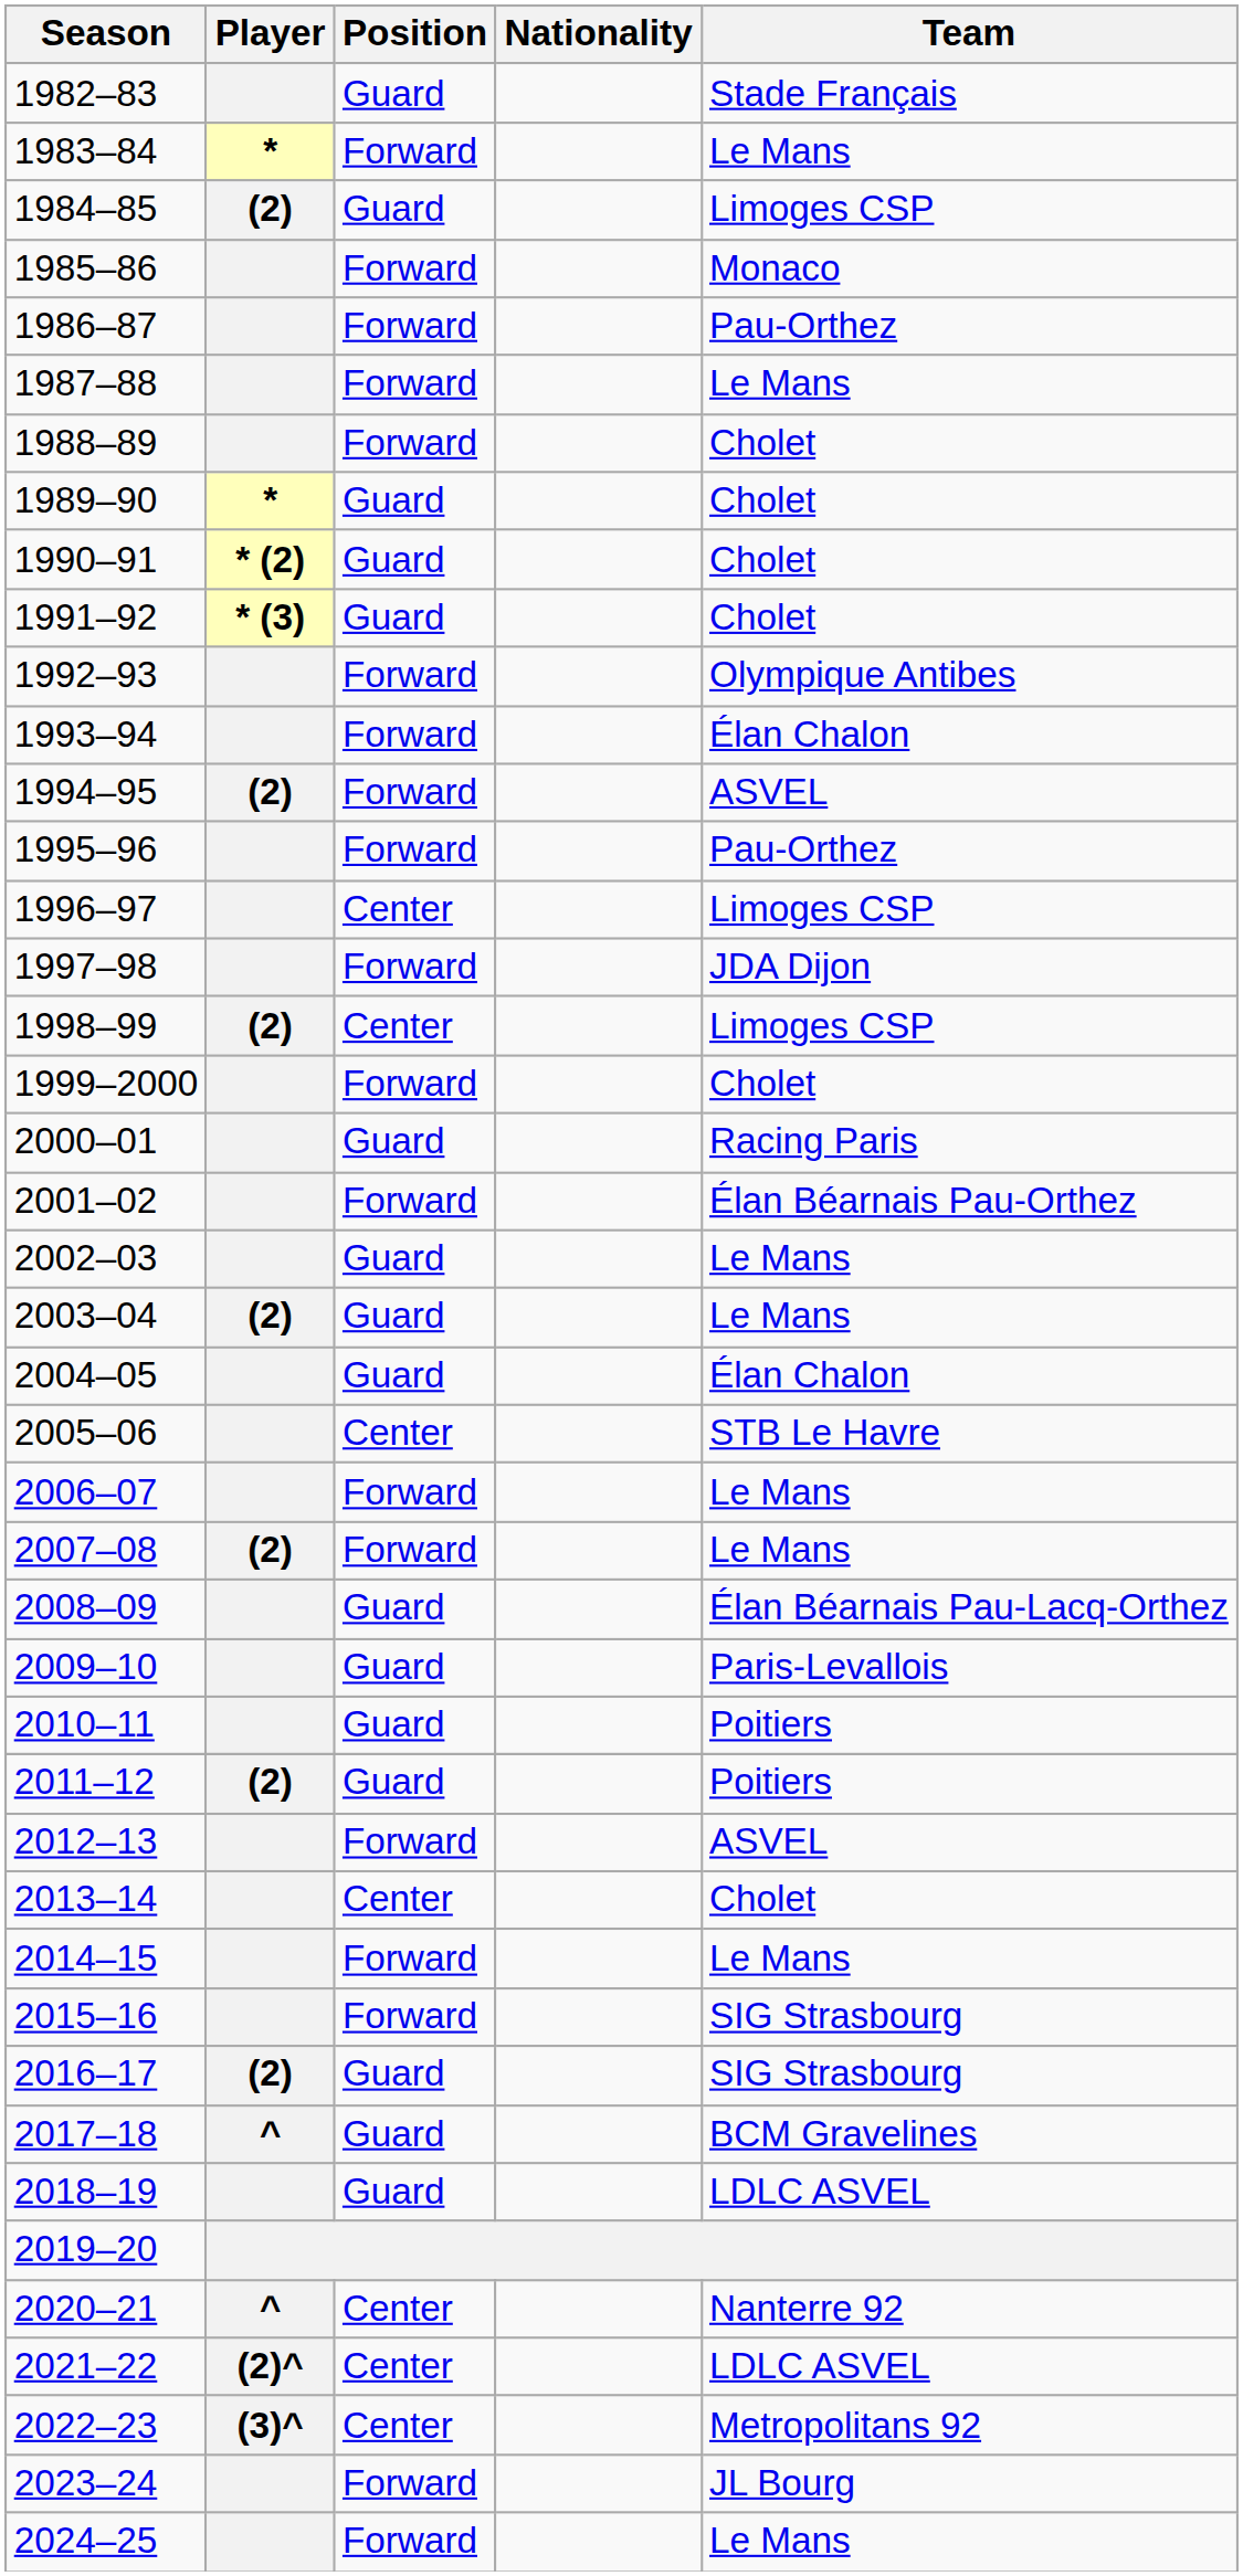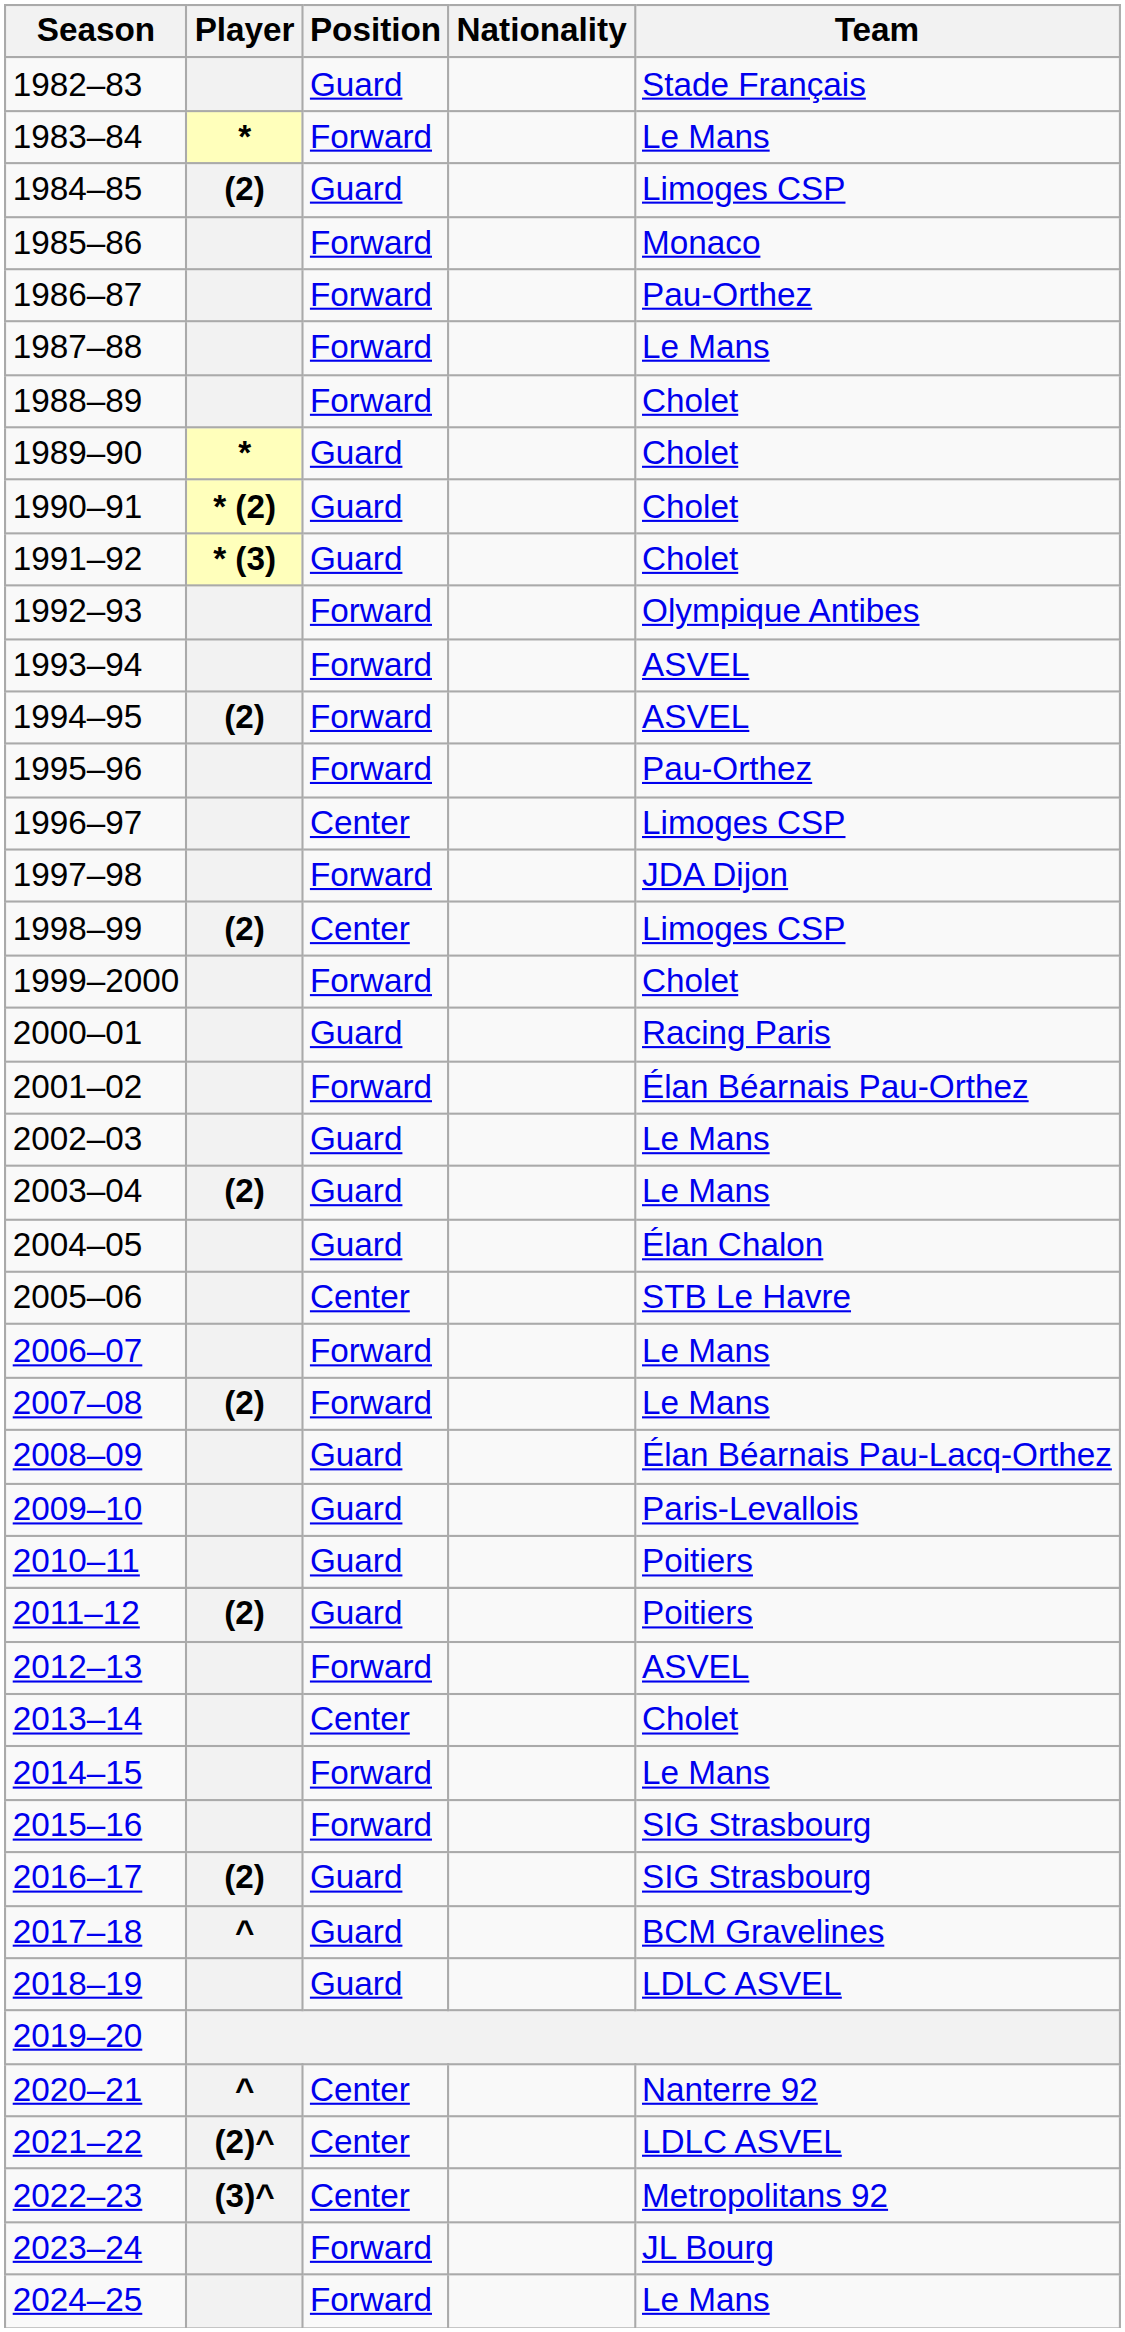 <table class="wikitable plainrowheaders sortable" summary="Season (sortable), Player (sortable), Position (sortable), Nationality (sortable) and Team (sortable)">
 <tr>
 <th scope="col">Season</th>
 <th scope="col">Player</th>
 <th scope="col">Position</th>
 <th scope="col">Nationality</th>
 <th scope="col">Team</th>
 </tr>
 <tr>
 <td>1982–83</td>
 <th scope="row"></th>
 <td><a href='#'>Guard</a></td>
 <td></td>
 <td><a href='#'>Stade Français</a></td>
 </tr>
 <tr>
 <td>1983–84</td>
 <th scope="row" style="background-color:#ffb;">*</th>
 <td><a href='#'>Forward</a></td>
 <td></td>
 <td><a href='#'>Le Mans</a></td>
 </tr>
 <tr>
 <td>1984–85</td>
 <th scope="row"> (2)</th>
 <td><a href='#'>Guard</a></td>
 <td></td>
 <td><a href='#'>Limoges CSP</a></td>
 </tr>
 <tr>
 <td>1985–86</td>
 <th scope="row"></th>
 <td><a href='#'>Forward</a></td>
 <td></td>
 <td><a href='#'>Monaco</a></td>
 </tr>
 <tr>
 <td>1986–87</td>
 <th scope="row"></th>
 <td><a href='#'>Forward</a></td>
 <td></td>
 <td><a href='#'>Pau-Orthez</a></td>
 </tr>
 <tr>
 <td>1987–88</td>
 <th scope="row"></th>
 <td><a href='#'>Forward</a></td>
 <td></td>
 <td><a href='#'>Le Mans</a></td>
 </tr>
 <tr>
 <td>1988–89</td>
 <th scope="row"></th>
 <td><a href='#'>Forward</a></td>
 <td></td>
 <td><a href='#'>Cholet</a></td>
 </tr>
 <tr>
 <td>1989–90</td>
 <th scope="row" style="background-color:#ffb;">*</th>
 <td><a href='#'>Guard</a></td>
 <td></td>
 <td><a href='#'>Cholet</a></td>
 </tr>
 <tr>
 <td>1990–91</td>
 <th scope="row" style="background-color:#ffb;">* (2)</th>
 <td><a href='#'>Guard</a></td>
 <td></td>
 <td><a href='#'>Cholet</a></td>
 </tr>
 <tr>
 <td>1991–92</td>
 <th scope="row" style="background-color:#ffb;">* (3)</th>
 <td><a href='#'>Guard</a></td>
 <td></td>
 <td><a href='#'>Cholet</a></td>
 </tr>
 <tr>
 <td>1992–93</td>
 <th scope="row"></th>
 <td><a href='#'>Forward</a></td>
 <td></td>
 <td><a href='#'>Olympique Antibes</a></td>
 </tr>
 <tr>
 <td>1993–94</td>
 <th scope="row"></th>
 <td><a href='#'>Forward</a></td>
 <td></td>
-<td><a href='#'>Élan Chalon</a></td>
+<td><a href='#'>ASVEL</a></td>
 </tr>
 <tr>
 <td>1994–95</td>
 <th scope="row"> (2)</th>
 <td><a href='#'>Forward</a></td>
 <td></td>
 <td><a href='#'>ASVEL</a></td>
 </tr>
 <tr>
 <td>1995–96</td>
 <th scope="row"></th>
 <td><a href='#'>Forward</a></td>
 <td></td>
 <td><a href='#'>Pau-Orthez</a></td>
 </tr>
 <tr>
 <td>1996–97</td>
 <th scope="row"></th>
 <td><a href='#'>Center</a></td>
 <td></td>
 <td><a href='#'>Limoges CSP</a></td>
 </tr>
 <tr>
 <td>1997–98</td>
 <th scope="row"></th>
 <td><a href='#'>Forward</a></td>
 <td></td>
 <td><a href='#'>JDA Dijon</a></td>
 </tr>
 <tr>
 <td>1998–99</td>
 <th scope="row"> (2)</th>
 <td><a href='#'>Center</a></td>
 <td></td>
 <td><a href='#'>Limoges CSP</a></td>
 </tr>
 <tr>
 <td>1999–2000</td>
 <th scope="row"></th>
 <td><a href='#'>Forward</a></td>
 <td></td>
 <td><a href='#'>Cholet</a></td>
 </tr>
 <tr>
 <td>2000–01</td>
 <th scope="row"></th>
 <td><a href='#'>Guard</a></td>
 <td></td>
 <td><a href='#'>Racing Paris</a></td>
 </tr>
 <tr>
 <td>2001–02</td>
 <th scope="row"></th>
 <td><a href='#'>Forward</a></td>
 <td></td>
 <td><a href='#'>Élan Béarnais Pau-Orthez</a></td>
 </tr>
 <tr>
 <td>2002–03</td>
 <th scope="row"></th>
 <td><a href='#'>Guard</a></td>
 <td></td>
 <td><a href='#'>Le Mans</a></td>
 </tr>
 <tr>
 <td>2003–04</td>
 <th scope="row"> (2)</th>
 <td><a href='#'>Guard</a></td>
 <td></td>
 <td><a href='#'>Le Mans</a></td>
 </tr>
 <tr>
 <td>2004–05</td>
 <th scope="row"></th>
 <td><a href='#'>Guard</a></td>
 <td></td>
 <td><a href='#'>Élan Chalon</a></td>
 </tr>
 <tr>
 <td>2005–06</td>
 <th scope="row"></th>
 <td><a href='#'>Center</a></td>
 <td></td>
 <td><a href='#'>STB Le Havre</a></td>
 </tr>
 <tr>
 <td><a href='#'>2006–07</a></td>
 <th scope="row"></th>
 <td><a href='#'>Forward</a></td>
 <td></td>
 <td><a href='#'>Le Mans</a></td>
 </tr>
 <tr>
 <td><a href='#'>2007–08</a></td>
 <th scope="row"> (2)</th>
 <td><a href='#'>Forward</a></td>
 <td></td>
 <td><a href='#'>Le Mans</a></td>
 </tr>
 <tr>
 <td><a href='#'>2008–09</a></td>
 <th scope="row"></th>
 <td><a href='#'>Guard</a></td>
 <td></td>
 <td><a href='#'>Élan Béarnais Pau-Lacq-Orthez</a></td>
 </tr>
 <tr>
 <td><a href='#'>2009–10</a></td>
 <th scope="row"></th>
 <td><a href='#'>Guard</a></td>
 <td></td>
 <td><a href='#'>Paris-Levallois</a></td>
 </tr>
 <tr>
 <td><a href='#'>2010–11</a></td>
 <th scope="row"></th>
 <td><a href='#'>Guard</a></td>
 <td></td>
 <td><a href='#'>Poitiers</a></td>
 </tr>
 <tr>
 </tr>
 <tr>
 <td><a href='#'>2011–12</a></td>
 <th scope="row"> (2)</th>
 <td><a href='#'>Guard</a></td>
 <td></td>
 <td><a href='#'>Poitiers</a></td>
 </tr>
 <tr>
 <td><a href='#'>2012–13</a></td>
 <th scope="row"></th>
 <td><a href='#'>Forward</a></td>
 <td></td>
 <td><a href='#'>ASVEL</a></td>
 </tr>
 <tr>
 <td><a href='#'>2013–14</a></td>
 <th scope="row"></th>
 <td><a href='#'>Center</a></td>
 <td></td>
 <td><a href='#'>Cholet</a></td>
 </tr>
 <tr>
 <td><a href='#'>2014–15</a></td>
 <th scope="row"></th>
 <td><a href='#'>Forward</a></td>
 <td></td>
 <td><a href='#'>Le Mans</a></td>
 </tr>
 <tr>
 <td><a href='#'>2015–16</a></td>
 <th scope="row"></th>
 <td><a href='#'>Forward</a></td>
 <td></td>
 <td><a href='#'>SIG Strasbourg</a></td>
 </tr>
 <tr>
 <td><a href='#'>2016–17</a></td>
 <th scope="row"> (2)</th>
 <td><a href='#'>Guard</a></td>
 <td></td>
 <td><a href='#'>SIG Strasbourg</a></td>
 </tr>
 <tr>
 <td><a href='#'>2017–18</a></td>
 <th scope="row">^</th>
 <td><a href='#'>Guard</a></td>
 <td></td>
 <td><a href='#'>BCM Gravelines</a></td>
 </tr>
 <tr>
 <td><a href='#'>2018–19</a></td>
 <th scope="row"></th>
 <td><a href='#'>Guard</a></td>
 <td></td>
 <td><a href='#'>LDLC ASVEL</a></td>
 </tr>
 <tr>
 <td><a href='#'>2019–20</a></td>
 <th scope="row" colspan=5></th>
 </tr>
 <tr>
 <td><a href='#'>2020–21</a></td>
 <th scope="row">^</th>
 <td><a href='#'>Center</a></td>
 <td></td>
 <td><a href='#'>Nanterre 92</a></td>
 </tr>
 <tr>
 <td><a href='#'>2021–22</a></td>
 <th scope="row"> (2)^</th>
 <td><a href='#'>Center</a></td>
 <td></td>
 <td><a href='#'>LDLC ASVEL</a></td>
 </tr>
 <tr>
 <td><a href='#'>2022–23</a></td>
 <th scope="row"> (3)^</th>
 <td><a href='#'>Center</a></td>
 <td></td>
 <td><a href='#'>Metropolitans 92</a></td>
 </tr>
 <tr>
 <td><a href='#'>2023–24</a></td>
 <th scope="row"></th>
 <td><a href='#'>Forward</a></td>
 <td></td>
 <td><a href='#'>JL Bourg</a></td>
 </tr>
 <tr>
 <td><a href='#'>2024–25</a></td>
 <th scope="row"></th>
 <td><a href='#'>Forward</a></td>
 <td></td>
 <td><a href='#'>Le Mans</a></td>
 </tr>
 </table>
